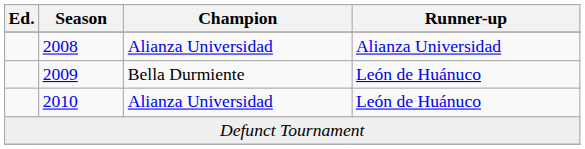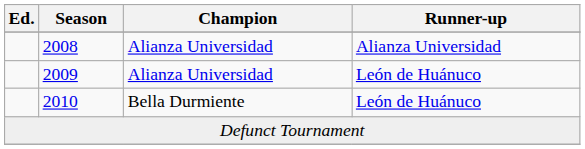 <table class="wikitable">
 <tr>
 <th width=px>Ed.</th>
 <th width="70">Season</th>
 <th width="200">Champion</th>
 <th width="200">Runner-up</th>
 </tr>
 <tr>
 </tr>
 <tr>
 <td></td>
 <td><a href='#'>2008</a></td>
 <td><a href='#'>Alianza Universidad</a></td>
 <td><a href='#'>Alianza Universidad</a></td>
 </tr>
 <tr>
 <td></td>
 <td><a href='#'>2009</a></td>
-<td>Bella Durmiente</td>
+<td><a href='#'>Alianza Universidad</a></td>
 <td><a href='#'>León de Huánuco</a></td>
 </tr>
 <tr>
 <td></td>
 <td><a href='#'>2010</a></td>
-<td><a href='#'>Alianza Universidad</a></td>
+<td>Bella Durmiente</td>
 <td><a href='#'>León de Huánuco</a></td>
 </tr>
 <tr bgcolor=#efefef>
 <td colspan="4" style="text-align:center;"><em>Defunct Tournament</em></td>
 </tr>
 <tr>
 </tr>
 </table>
